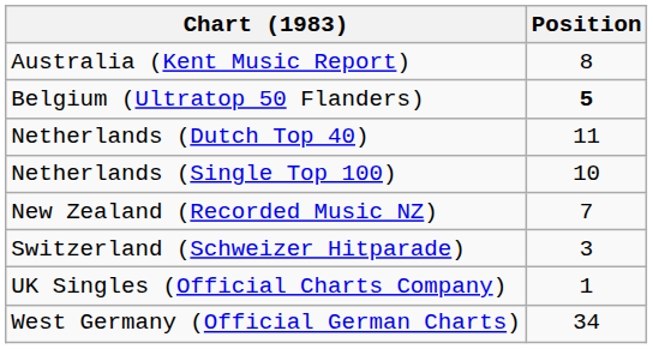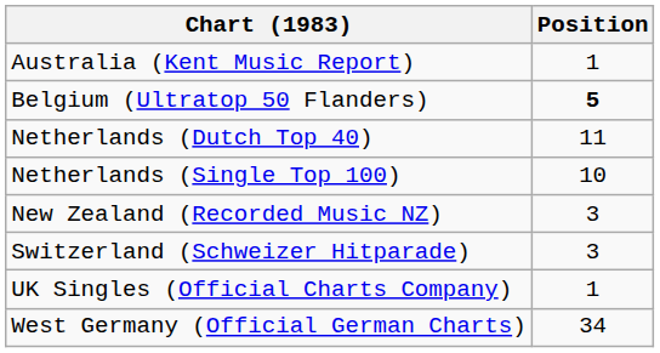 <table class="wikitable sortable">
 <tr>
 <th>Chart (1983)</th>
 <th>Position</th>
 </tr>
 <tr>
 <td>Australia (<a href='#'>Kent Music Report</a>)</td>
-<td align="center">8</td>
+<td align="center">1</td>
 </tr>
 <tr>
 <td>Belgium (<a href='#'>Ultratop 50</a> Flanders)</td>
 <td align="center"><strong>5</strong></td>
 </tr>
 <tr>
 <td>Netherlands (<a href='#'>Dutch Top 40</a>)</td>
 <td align="center">11</td>
 </tr>
 <tr>
 <td>Netherlands (<a href='#'>Single Top 100</a>)</td>
 <td align="center">10</td>
 </tr>
 <tr>
 <td>New Zealand (<a href='#'>Recorded Music NZ</a>)</td>
-<td align="center">7</td>
+<td align="center">3</td>
 </tr>
 <tr>
 <td>Switzerland (<a href='#'>Schweizer Hitparade</a>)</td>
 <td align="center">3</td>
 </tr>
 <tr>
 <td>UK Singles (<a href='#'>Official Charts Company</a>)</td>
 <td align="center">1</td>
 </tr>
 <tr>
 <td>West Germany (<a href='#'>Official German Charts</a>)</td>
 <td align="center">34</td>
 </tr>
 </table>
